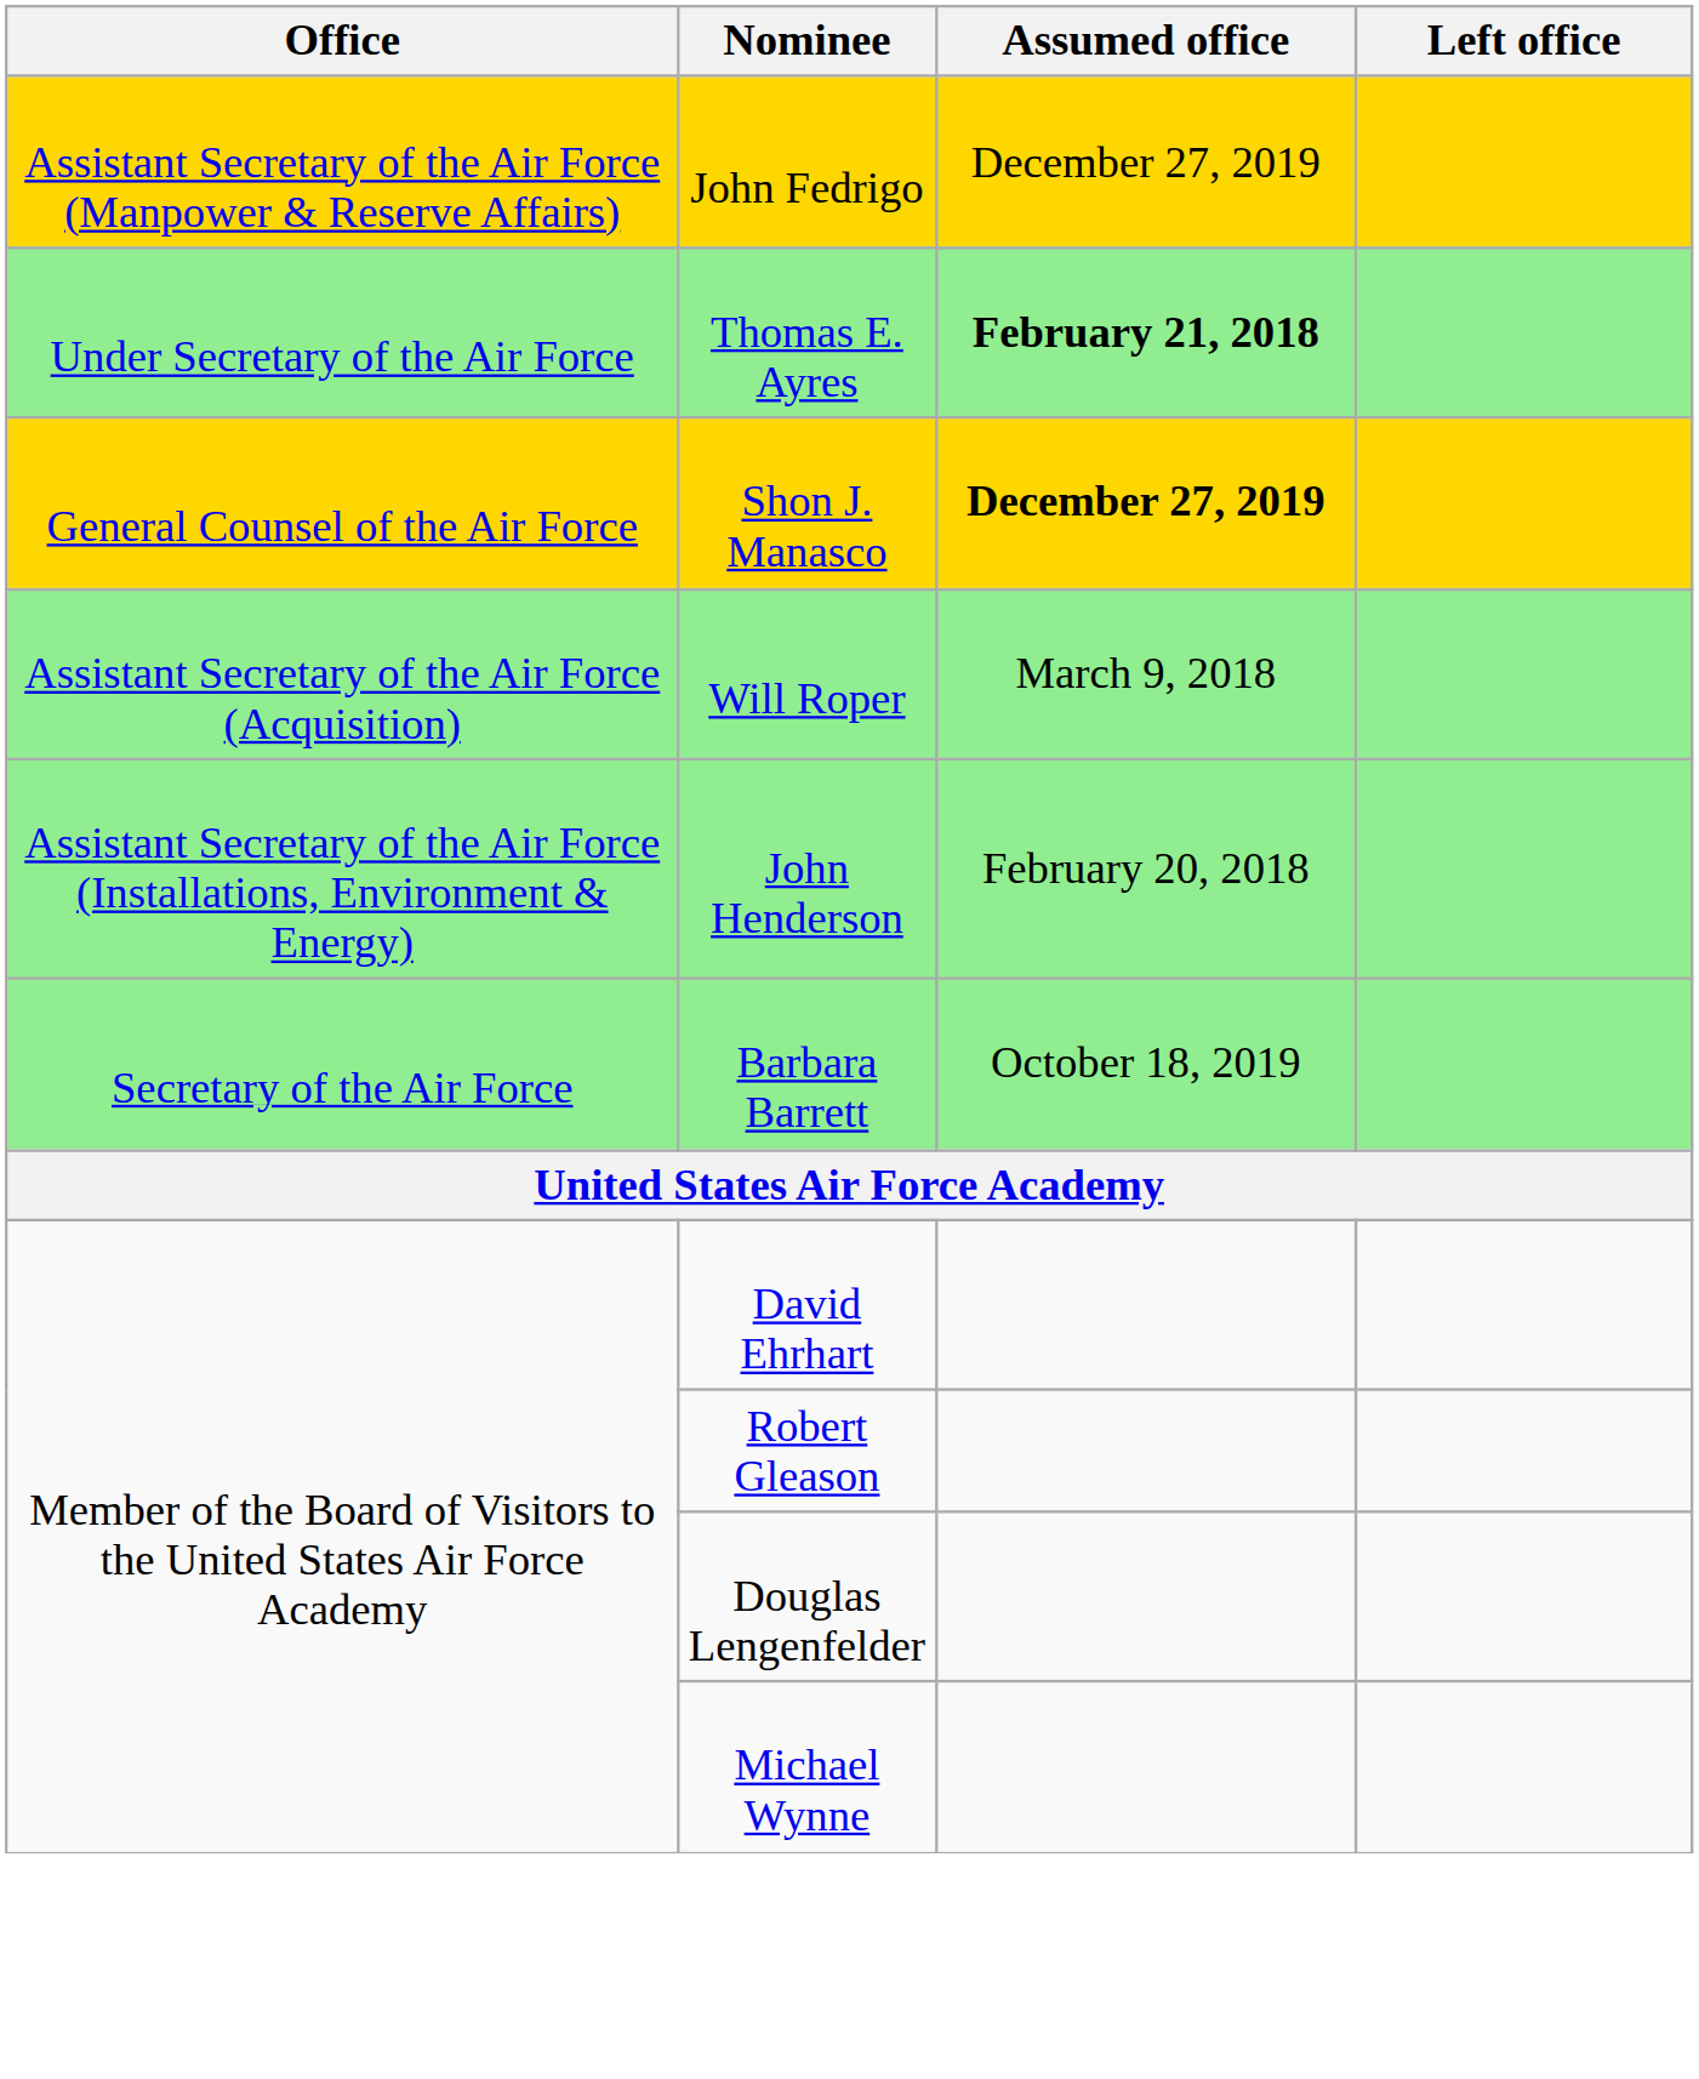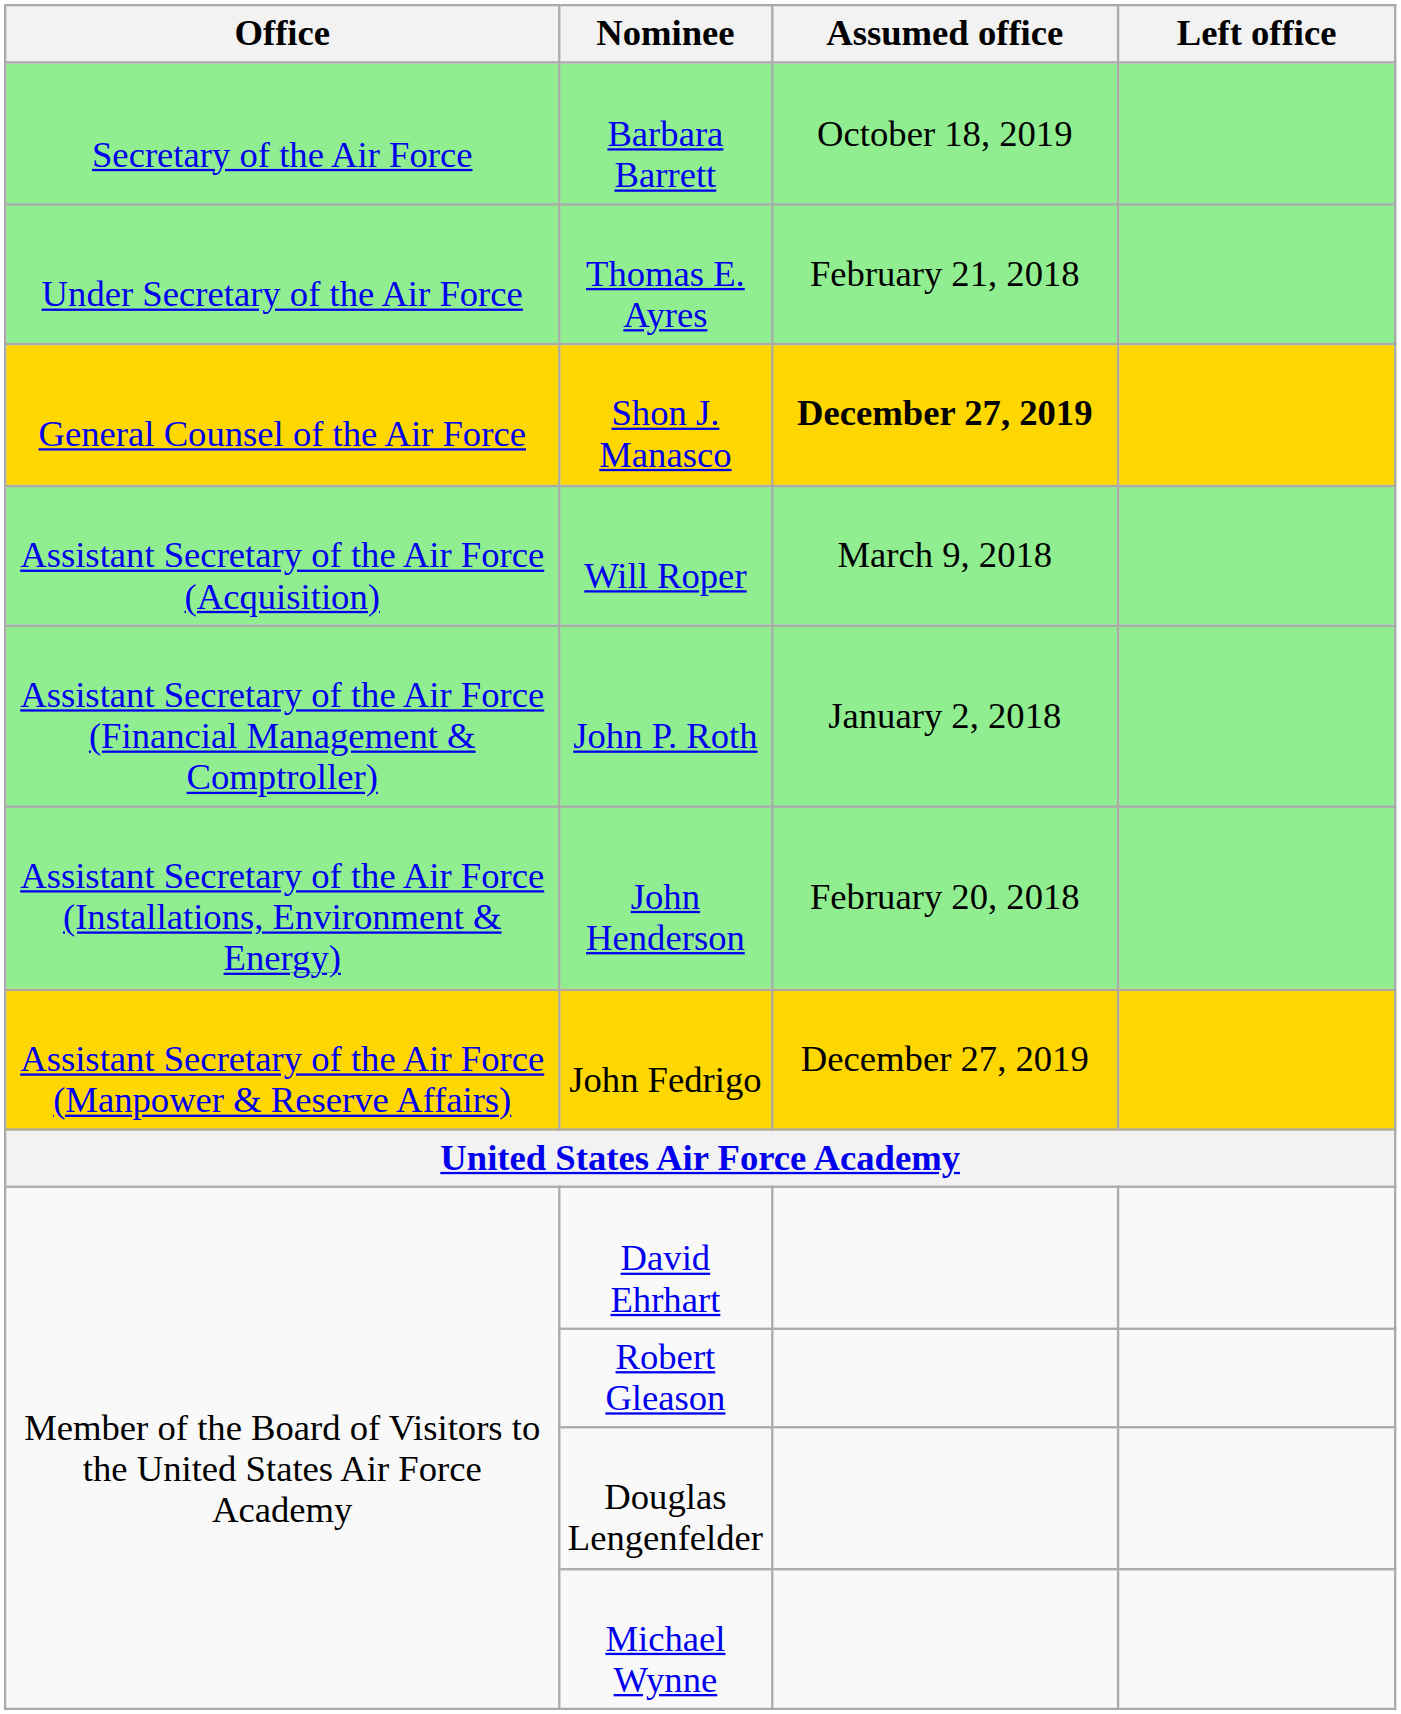 <table class="wikitable sortable" style="text-align:center">
 <tr>
 <th style="width:40%;">Office</th>
 <th style="width:15%;">Nominee</th>
 <th style="width:25%;" data-sort- type="date">Assumed office</th>
 <th style="width:20%;" data-sort- type="date">Left office</th>
 </tr>
-<tr style="background:gold;">
-<td><br><a href='#'>Assistant Secretary of the Air Force<br>(Manpower & Reserve Affairs)</a></td>
-<td><br>John Fedrigo</td>
-<td>December 27, 2019</td>
+<tr style="background:lightgreen;">
+<td><br><a href='#'>Secretary of the Air Force</a></td>
+<td><br><a href='#'>Barbara Barrett</a></td>
+<td>October 18, 2019<br></td>
 <td></td>
 </tr>
 <tr style="background:lightgreen;">
 <td><br><a href='#'>Under Secretary of the Air Force</a></td>
 <td><br><a href='#'>Thomas E. Ayres</a></td>
-<td><strong>February 21, 2018<br></strong></td>
+<td>February 21, 2018<br></td>
 <td></td>
 </tr>
 <tr style="background:gold;">
 <td><br><a href='#'>General Counsel of the Air Force</a></td>
 <td><br><a href='#'>Shon J. Manasco</a></td>
 <td><strong>December 27, 2019</strong></td>
 <td></td>
 </tr>
 <tr style="background:lightgreen;">
 <td><br><a href='#'>Assistant Secretary of the Air Force<br>(Acquisition)</a></td>
 <td><br><a href='#'>Will Roper</a></td>
 <td>March 9, 2018<br></td>
 <td></td>
 </tr>
 <tr style="background:lightgreen;">
+<td><br><a href='#'>Assistant Secretary of the Air Force<br>(Financial Management & Comptroller)</a></td>
+<td><br><a href='#'>John P. Roth</a></td>
+<td>January 2, 2018<br></td>
+<td></td>
+</tr>
+<tr style="background:lightgreen;">
 <td><br><a href='#'>Assistant Secretary of the Air Force<br>(Installations, Environment & Energy)</a></td>
 <td><br><a href='#'>John Henderson</a></td>
 <td>February 20, 2018<br></td>
 <td></td>
 </tr>
-<tr style="background:lightgreen;">
-<td><br><a href='#'>Secretary of the Air Force</a></td>
-<td><br><a href='#'>Barbara Barrett</a></td>
-<td>October 18, 2019<br></td>
+<tr style="background:gold;">
+<td><br><a href='#'>Assistant Secretary of the Air Force<br>(Manpower & Reserve Affairs)</a></td>
+<td><br>John Fedrigo</td>
+<td>December 27, 2019</td>
 <td></td>
 </tr>
 <tr>
 <th colspan="4"><a href='#'>United States Air Force Academy</a></th>
 </tr>
 <tr>
 <td rowspan="4"><br>Member of the Board of Visitors to the United States Air Force Academy</td>
 <td><br><a href='#'>David Ehrhart</a></td>
 <td></td>
 <td></td>
 </tr>
 <tr>
 <td><a href='#'>Robert Gleason</a></td>
 <td></td>
 <td></td>
 </tr>
 <tr>
 <td><br>Douglas Lengenfelder</td>
 <td></td>
 <td></td>
 </tr>
 <tr>
 <td><br><a href='#'>Michael Wynne</a></td>
 <td></td>
 <td></td>
 </tr>
 </table>
